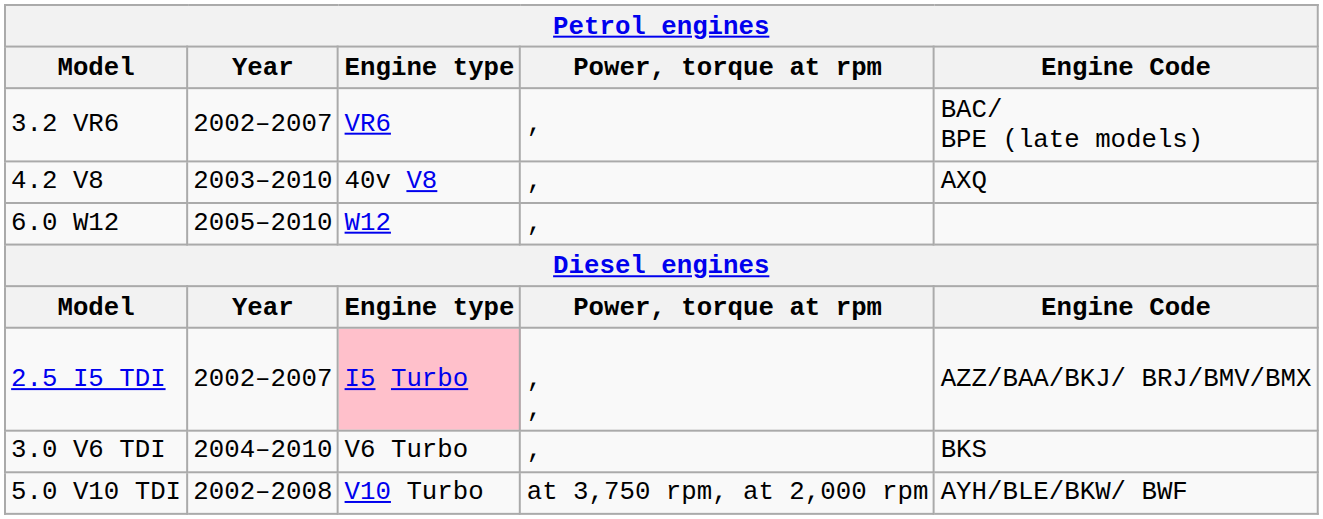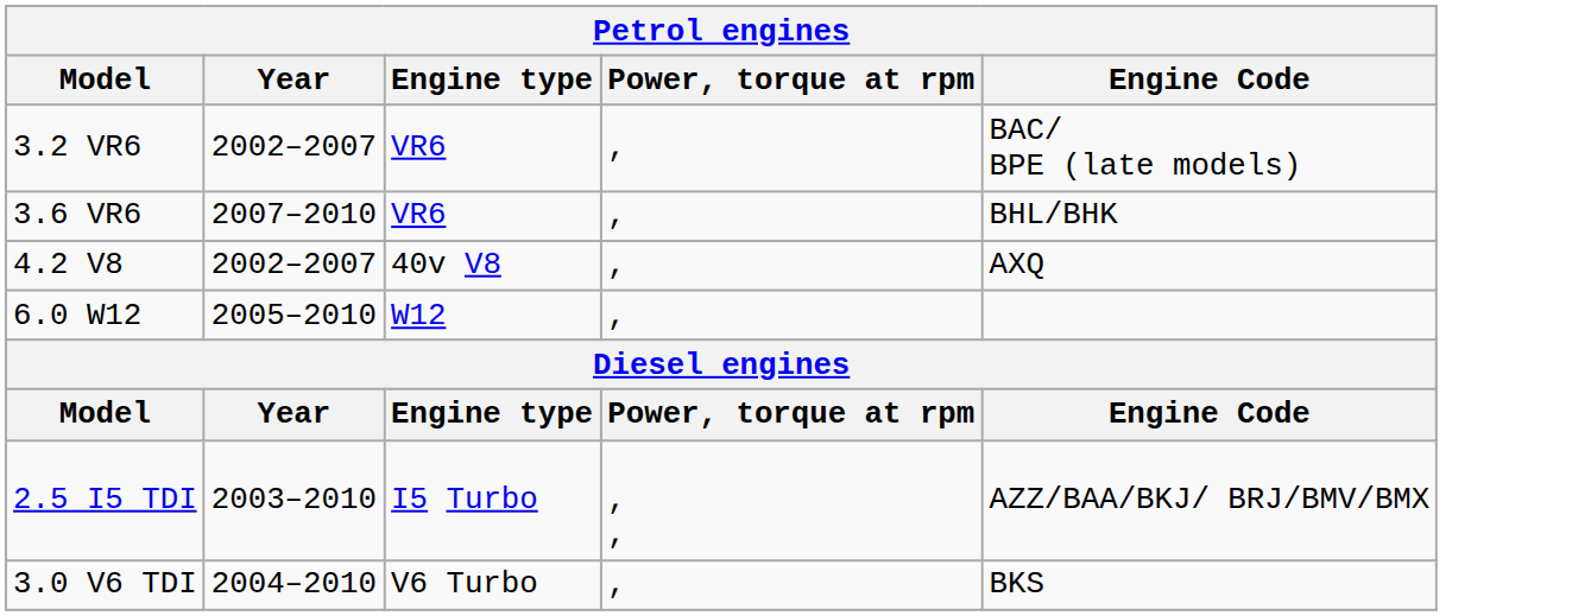 <table class="wikitable">
 <tr>
 <th colspan=5><a href='#'>Petrol engines</a></th>
 </tr>
 <tr>
 <th>Model</th>
 <th>Year</th>
 <th>Engine type</th>
 <th>Power, torque at rpm</th>
 <th>Engine Code</th>
 </tr>
 <tr>
 <td>3.2 VR6</td>
 <td>2002–2007</td>
 <td> <a href='#'>VR6</a></td>
 <td>, </td>
 <td>BAC/<br>BPE (late models)</td>
 </tr>
 <tr>
+<td>3.6 VR6</td>
+<td>2007–2010</td>
+<td> <a href='#'>VR6</a></td>
+<td>, </td>
+<td>BHL/BHK</td>
+</tr>
+<tr>
 <td>4.2 V8</td>
-<td>2003–2010</td>
+<td>2002–2007</td>
 <td> 40v <a href='#'>V8</a></td>
 <td>, </td>
 <td>AXQ</td>
 </tr>
 <tr>
 <td>6.0 W12</td>
 <td>2005–2010</td>
 <td> <a href='#'>W12</a></td>
 <td>, </td>
 <td></td>
 </tr>
 <tr>
 <th colspan=5><a href='#'>Diesel engines</a></th>
 </tr>
 <tr>
 <th>Model</th>
 <th>Year</th>
 <th>Engine type</th>
 <th>Power, torque at rpm</th>
 <th>Engine Code</th>
 </tr>
 <tr>
 <td><a href='#'>2.5 I5 TDI</a></td>
-<td>2002–2007</td>
-<td style="background: pink;"> <a href='#'>I5</a> <a href='#'>Turbo</a></td>
+<td>2003–2010</td>
+<td> <a href='#'>I5</a> <a href='#'>Turbo</a></td>
 <td><br>, <br>, </td>
 <td>AZZ/BAA/BKJ/ BRJ/BMV/BMX</td>
 </tr>
 <tr>
 <td>3.0 V6 TDI</td>
 <td>2004–2010</td>
 <td> V6 Turbo</td>
 <td>, </td>
 <td>BKS</td>
 </tr>
-<tr>
-<td>5.0 V10 TDI</td>
-<td>2002–2008</td>
-<td> <a href='#'>V10</a> Turbo</td>
-<td> at 3,750 rpm,  at 2,000 rpm</td>
-<td>AYH/BLE/BKW/ BWF</td>
-</tr>
 </table>
